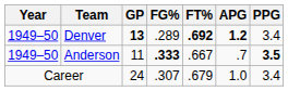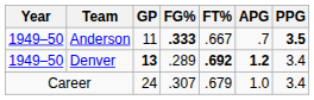 <table class="wikitable sortable" style="font-size:95%; text-align:right;">
 <tr>
 <th>Year</th>
 <th>Team</th>
 <th>GP</th>
 <th>FG%</th>
 <th>FT%</th>
 <th>APG</th>
 <th>PPG</th>
 </tr>
 <tr>
 <td style="text-align:left;"><a href='#'>1949–50</a></td>
+<td style="text-align:left;"><a href='#'>Anderson</a></td>
+<td>11</td>
+<td><strong>.333</strong></td>
+<td>.667</td>
+<td>.7</td>
+<td><strong>3.5</strong></td>
+</tr>
+<tr>
+<td style="text-align:left;"><a href='#'>1949–50</a></td>
 <td style="text-align:left;"><a href='#'>Denver</a></td>
 <td><strong>13</strong></td>
 <td>.289</td>
 <td><strong>.692</strong></td>
 <td><strong>1.2</strong></td>
 <td>3.4</td>
-</tr>
-<tr>
-<td style="text-align:left;"><a href='#'>1949–50</a></td>
-<td style="text-align:left;"><a href='#'>Anderson</a></td>
-<td>11</td>
-<td><strong>.333</strong></td>
-<td>.667</td>
-<td>.7</td>
-<td><strong>3.5</strong></td>
 </tr>
 <tr>
 <td colspan="2" style="text-align:center;">Career</td>
 <td>24</td>
 <td>.307</td>
 <td>.679</td>
 <td>1.0</td>
 <td>3.4</td>
 </tr>
 </table>
